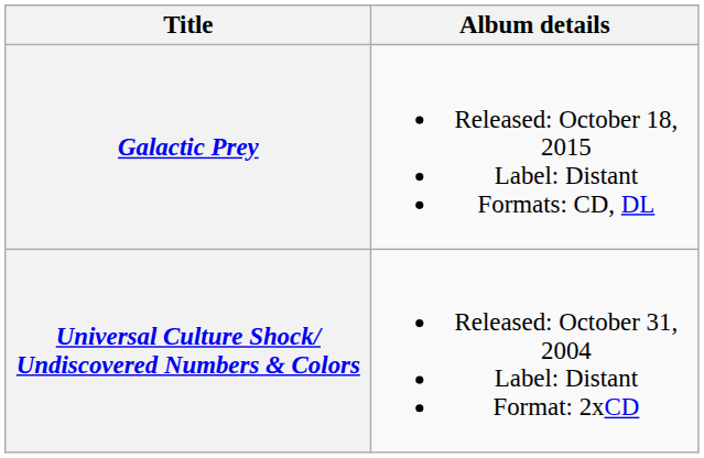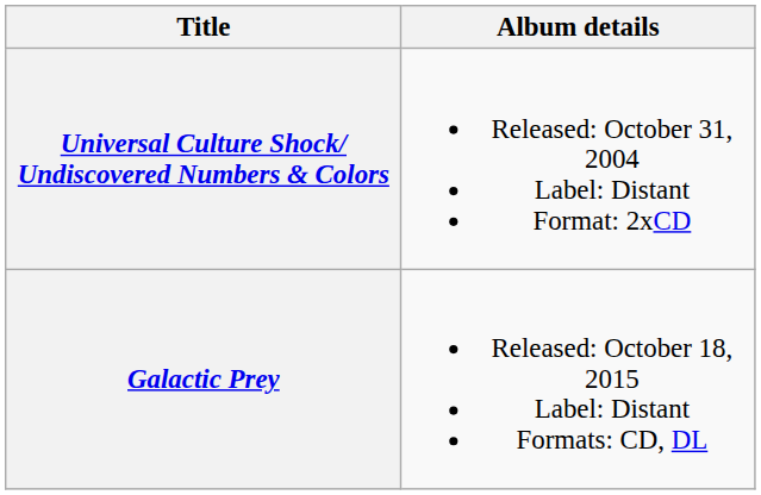 <table class="wikitable plainrowheaders" style="text-align:center">
 <tr>
 <th scope="col" style="width:225px">Title</th>
 <th scope="col" style="width:200px">Album details</th>
 </tr>
 <tr>
+<th scope="row"><em><a href='#'>Universal Culture Shock/<br>Undiscovered Numbers & Colors</a></em></th>
+<td><br><ul><li>Released: October 31, 2004</li><li>Label: Distant</li><li>Format: 2x<a href='#'>CD</a></li></ul></td>
+</tr>
+<tr>
 <th scope="row"><em><a href='#'>Galactic Prey</a></em></th>
 <td><br><ul><li>Released: October 18, 2015</li><li>Label: Distant</li><li>Formats: CD, <a href='#'>DL</a></li></ul></td>
 </tr>
-<tr>
-<th scope="row"><em><a href='#'>Universal Culture Shock/<br>Undiscovered Numbers & Colors</a></em></th>
-<td><br><ul><li>Released: October 31, 2004</li><li>Label: Distant</li><li>Format: 2x<a href='#'>CD</a></li></ul></td>
-</tr>
 </table>
